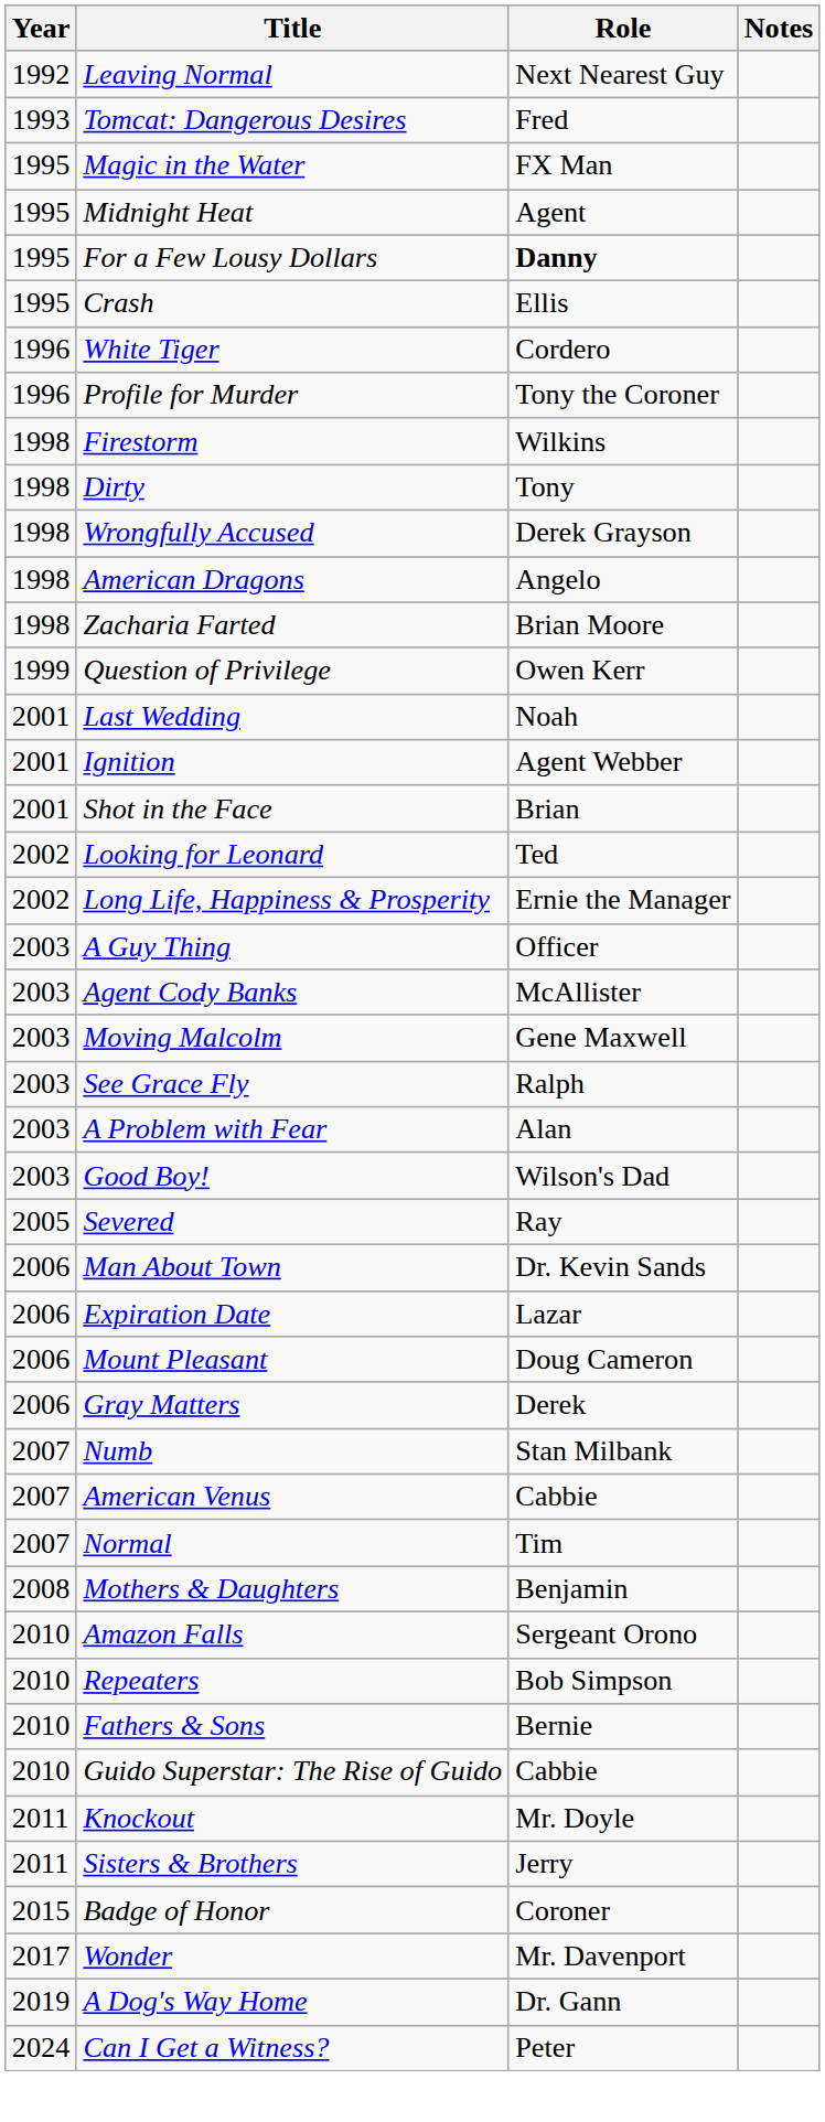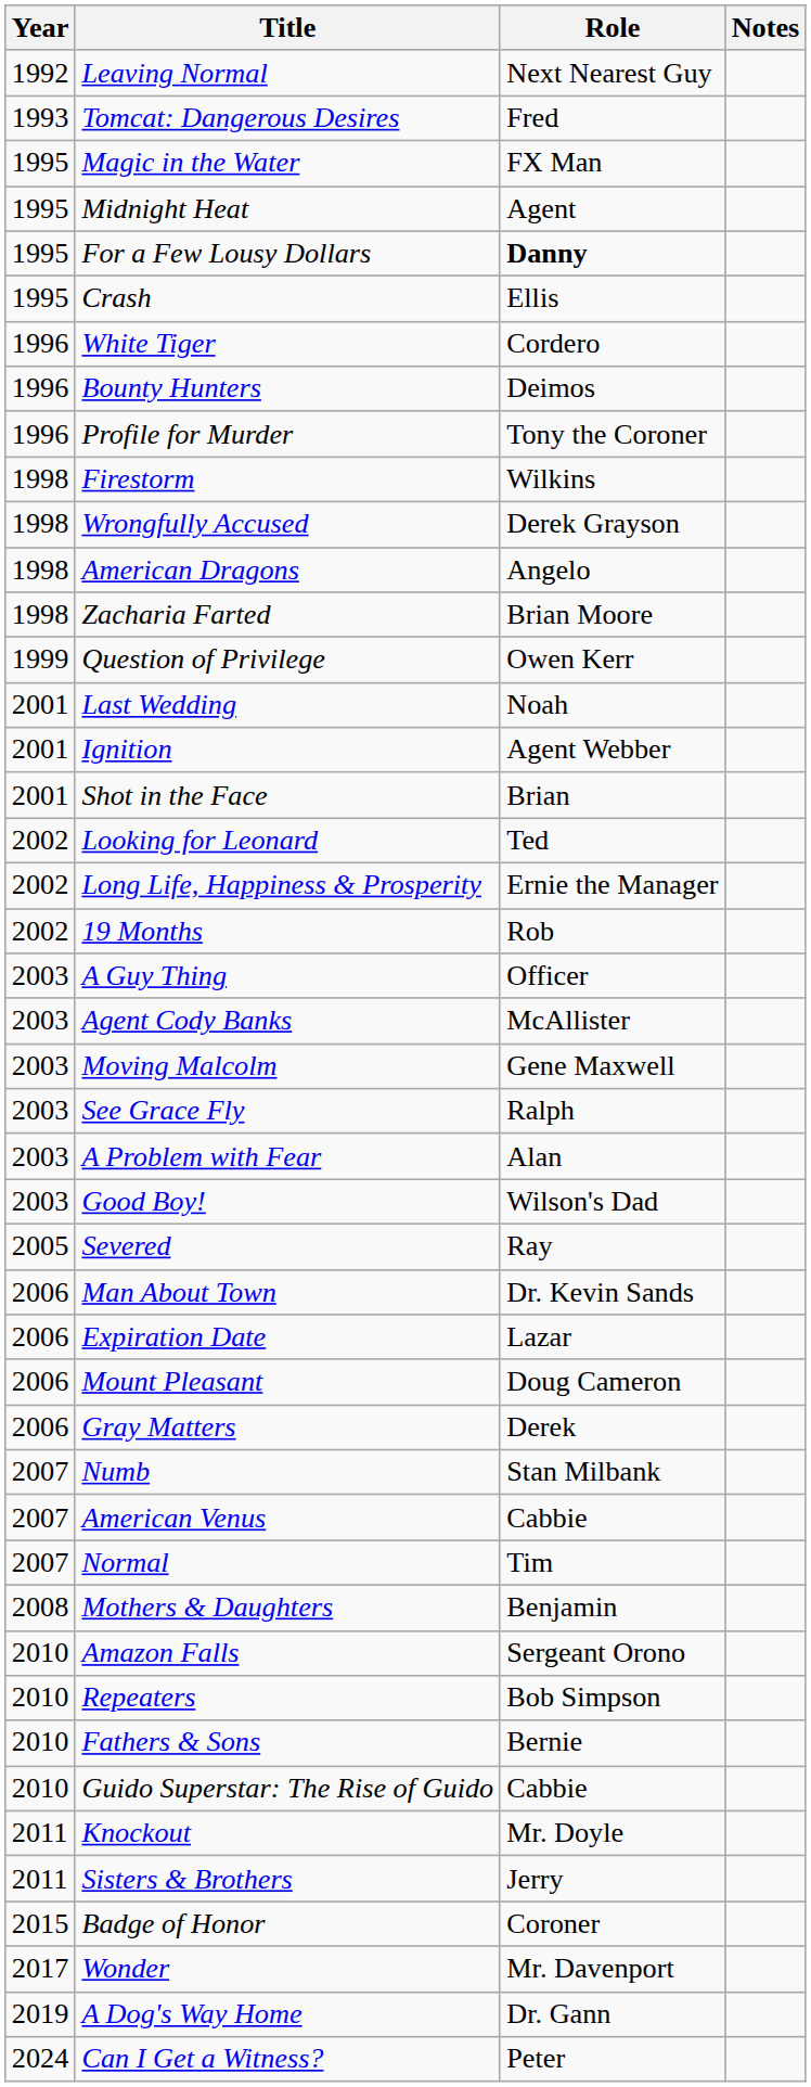 <table class="wikitable sortable">
 <tr>
 <th>Year</th>
 <th>Title</th>
 <th>Role</th>
 <th class="unsortable">Notes</th>
 </tr>
 <tr>
 <td>1992</td>
 <td><a href='#'><em>Leaving Normal</em></a></td>
 <td>Next Nearest Guy</td>
 <td></td>
 </tr>
 <tr>
 <td>1993</td>
 <td><em><a href='#'>Tomcat: Dangerous Desires</a></em></td>
 <td>Fred</td>
 <td></td>
 </tr>
 <tr>
 <td>1995</td>
 <td><em><a href='#'>Magic in the Water</a></em></td>
 <td>FX Man</td>
 <td></td>
 </tr>
 <tr>
 <td>1995</td>
 <td><em>Midnight Heat</em></td>
 <td>Agent</td>
 <td></td>
 </tr>
 <tr>
 <td>1995</td>
 <td><em>For a Few Lousy Dollars</em></td>
 <td><strong>Danny</strong></td>
 <td></td>
 </tr>
 <tr>
 <td>1995</td>
 <td><em>Crash</em></td>
 <td>Ellis</td>
 <td></td>
 </tr>
 <tr>
 <td>1996</td>
 <td><em><a href='#'>White Tiger</a></em></td>
 <td>Cordero</td>
 <td></td>
 </tr>
 <tr>
 <td>1996</td>
+<td><a href='#'><em>Bounty Hunters</em></a></td>
+<td>Deimos</td>
+<td></td>
+</tr>
+<tr>
+<td>1996</td>
 <td><em>Profile for Murder</em></td>
 <td>Tony the Coroner</td>
 <td></td>
 </tr>
 <tr>
 <td>1998</td>
 <td><a href='#'><em>Firestorm</em></a></td>
 <td>Wilkins</td>
-<td></td>
-</tr>
-<tr>
-<td>1998</td>
-<td><em><a href='#'>Dirty</a></em></td>
-<td>Tony</td>
 <td></td>
 </tr>
 <tr>
 <td>1998</td>
 <td><em><a href='#'>Wrongfully Accused</a></em></td>
 <td>Derek Grayson</td>
 <td></td>
 </tr>
 <tr>
 <td>1998</td>
 <td><em><a href='#'>American Dragons</a></em></td>
 <td>Angelo</td>
 <td></td>
 </tr>
 <tr>
 <td>1998</td>
 <td><em>Zacharia Farted</em></td>
 <td>Brian Moore</td>
 <td></td>
 </tr>
 <tr>
 <td>1999</td>
 <td><em>Question of Privilege</em></td>
 <td>Owen Kerr</td>
 <td></td>
 </tr>
 <tr>
 <td>2001</td>
 <td><em><a href='#'>Last Wedding</a></em></td>
 <td>Noah</td>
 <td></td>
 </tr>
 <tr>
 <td>2001</td>
 <td><a href='#'><em>Ignition</em></a></td>
 <td>Agent Webber</td>
 <td></td>
 </tr>
 <tr>
 <td>2001</td>
 <td><em>Shot in the Face</em></td>
 <td>Brian</td>
 <td></td>
 </tr>
 <tr>
 <td>2002</td>
 <td><em><a href='#'>Looking for Leonard</a></em></td>
 <td>Ted</td>
 <td></td>
 </tr>
 <tr>
 <td>2002</td>
 <td><em><a href='#'>Long Life, Happiness & Prosperity</a></em></td>
 <td>Ernie the Manager</td>
+<td></td>
+</tr>
+<tr>
+<td>2002</td>
+<td><em><a href='#'>19 Months</a></em></td>
+<td>Rob</td>
 <td></td>
 </tr>
 <tr>
 <td>2003</td>
 <td data-sort-value="Guy Thing, A"><em><a href='#'>A Guy Thing</a></em></td>
 <td>Officer</td>
 <td></td>
 </tr>
 <tr>
 <td>2003</td>
 <td><em><a href='#'>Agent Cody Banks</a></em></td>
 <td>McAllister</td>
 <td></td>
 </tr>
 <tr>
 <td>2003</td>
 <td><em><a href='#'>Moving Malcolm</a></em></td>
 <td>Gene Maxwell</td>
 <td></td>
 </tr>
 <tr>
 <td>2003</td>
 <td><em><a href='#'>See Grace Fly</a></em></td>
 <td>Ralph</td>
 <td></td>
 </tr>
 <tr>
 <td>2003</td>
 <td data-sort-value="Problem with Fear, A"><em><a href='#'>A Problem with Fear</a></em></td>
 <td>Alan</td>
 <td></td>
 </tr>
 <tr>
 <td>2003</td>
 <td><em><a href='#'>Good Boy!</a></em></td>
 <td>Wilson's Dad</td>
 <td></td>
 </tr>
 <tr>
 <td>2005</td>
 <td><a href='#'><em>Severed</em></a></td>
 <td>Ray</td>
 <td></td>
 </tr>
 <tr>
 <td>2006</td>
 <td><a href='#'><em>Man About Town</em></a></td>
 <td>Dr. Kevin Sands</td>
 <td></td>
 </tr>
 <tr>
 <td>2006</td>
 <td><a href='#'><em>Expiration Date</em></a></td>
 <td>Lazar</td>
 <td></td>
 </tr>
 <tr>
 <td>2006</td>
 <td><em><a href='#'>Mount Pleasant</a></em></td>
 <td>Doug Cameron</td>
 <td></td>
 </tr>
 <tr>
 <td>2006</td>
 <td><a href='#'><em>Gray Matters</em></a></td>
 <td>Derek</td>
 <td></td>
 </tr>
 <tr>
 <td>2007</td>
 <td><a href='#'><em>Numb</em></a></td>
 <td>Stan Milbank</td>
 <td></td>
 </tr>
 <tr>
 <td>2007</td>
 <td><em><a href='#'>American Venus</a></em></td>
 <td>Cabbie</td>
 <td></td>
 </tr>
 <tr>
 <td>2007</td>
 <td><a href='#'><em>Normal</em></a></td>
 <td>Tim</td>
 <td></td>
 </tr>
 <tr>
 <td>2008</td>
 <td><a href='#'><em>Mothers & Daughters</em></a></td>
 <td>Benjamin</td>
 <td></td>
 </tr>
 <tr>
 <td>2010</td>
 <td><em><a href='#'>Amazon Falls</a></em></td>
 <td>Sergeant Orono</td>
 <td></td>
 </tr>
 <tr>
 <td>2010</td>
 <td><em><a href='#'>Repeaters</a></em></td>
 <td>Bob Simpson</td>
 <td></td>
 </tr>
 <tr>
 <td>2010</td>
 <td><a href='#'><em>Fathers & Sons</em></a></td>
 <td>Bernie</td>
 <td></td>
 </tr>
 <tr>
 <td>2010</td>
 <td><em>Guido Superstar: The Rise of Guido</em></td>
 <td>Cabbie</td>
 <td></td>
 </tr>
 <tr>
 <td>2011</td>
 <td><a href='#'><em>Knockout</em></a></td>
 <td>Mr. Doyle</td>
 <td></td>
 </tr>
 <tr>
 <td>2011</td>
 <td><em><a href='#'>Sisters & Brothers</a></em></td>
 <td>Jerry</td>
 <td></td>
 </tr>
 <tr>
 <td>2015</td>
 <td><em>Badge of Honor</em></td>
 <td>Coroner</td>
 <td></td>
 </tr>
 <tr>
 <td>2017</td>
 <td><a href='#'><em>Wonder</em></a></td>
 <td>Mr. Davenport</td>
 <td></td>
 </tr>
 <tr>
 <td>2019</td>
 <td data-sort-value="Dog's Way Home, A"><em><a href='#'>A Dog's Way Home</a></em></td>
 <td>Dr. Gann</td>
 <td></td>
 </tr>
 <tr>
 <td>2024</td>
 <td><em><a href='#'>Can I Get a Witness?</a></em></td>
 <td>Peter</td>
 <td></td>
 </tr>
 </table>
